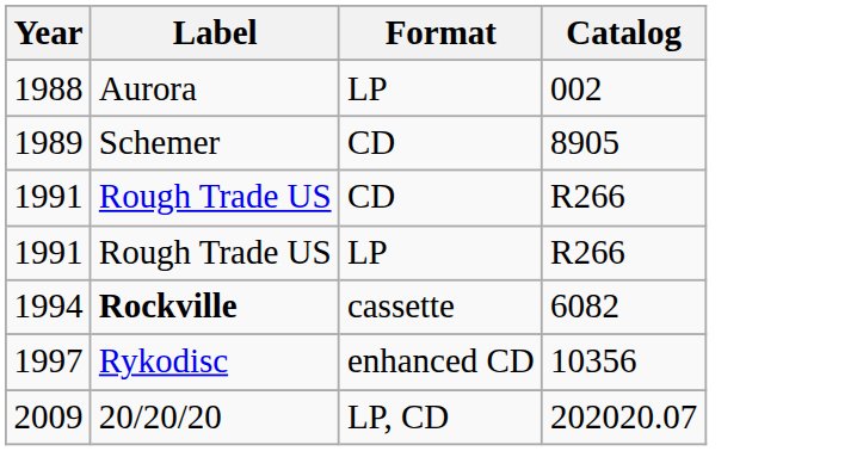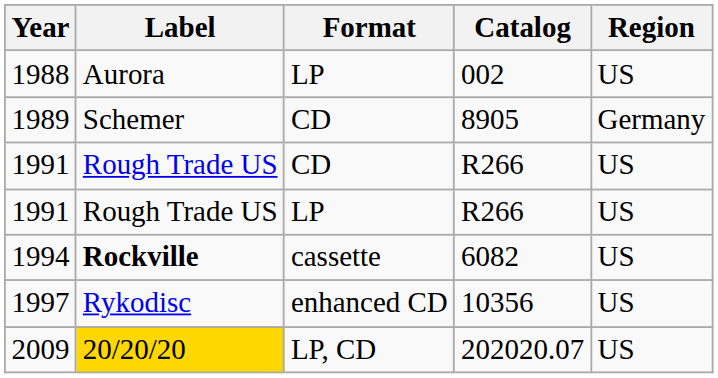 <table class="wikitable">
 <tr>
 <th>Year</th>
 <th>Label</th>
 <th>Format</th>
 <th>Catalog</th>
+<th>Region</th>
 </tr>
 <tr>
 <td>1988</td>
 <td>Aurora</td>
 <td>LP</td>
 <td>002</td>
+<td>US</td>
 </tr>
 <tr>
 <td>1989</td>
 <td>Schemer</td>
 <td>CD</td>
 <td>8905</td>
+<td>Germany</td>
 </tr>
 <tr>
 <td>1991</td>
 <td><a href='#'>Rough Trade US</a></td>
 <td>CD</td>
 <td>R266</td>
+<td>US</td>
 </tr>
 <tr>
 <td>1991</td>
 <td>Rough Trade US</td>
 <td>LP</td>
 <td>R266</td>
+<td>US</td>
 </tr>
 <tr>
 <td>1994</td>
 <td><strong>Rockville</strong></td>
 <td>cassette</td>
 <td>6082</td>
+<td>US</td>
 </tr>
 <tr>
 <td>1997</td>
 <td><a href='#'>Rykodisc</a></td>
 <td>enhanced CD</td>
 <td>10356</td>
+<td>US</td>
 </tr>
 <tr>
 <td>2009</td>
-<td>20/20/20</td>
+<td style="background: gold;">20/20/20</td>
 <td>LP, CD</td>
 <td>202020.07</td>
+<td>US</td>
 </tr>
 </table>
